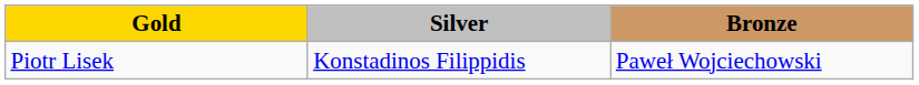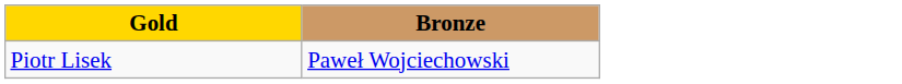 <table class="wikitable" style="text-align:left">
 <tr align="center">
 <td width=200 bgcolor=gold><strong>Gold</strong></td>
-<td width=200 bgcolor=silver><strong>Silver</strong></td>
 <td width=200 bgcolor=CC9966><strong>Bronze</strong></td>
 </tr>
 <tr>
 <td><a href='#'>Piotr Lisek</a><br><em></em></td>
-<td><a href='#'>Konstadinos Filippidis</a><br><em></em></td>
 <td><a href='#'>Paweł Wojciechowski</a><br><em></em></td>
 </tr>
 </table>
